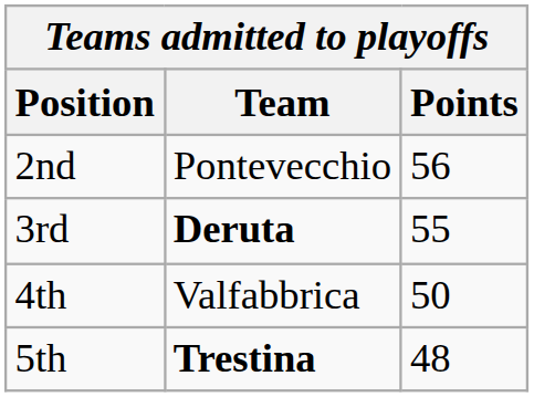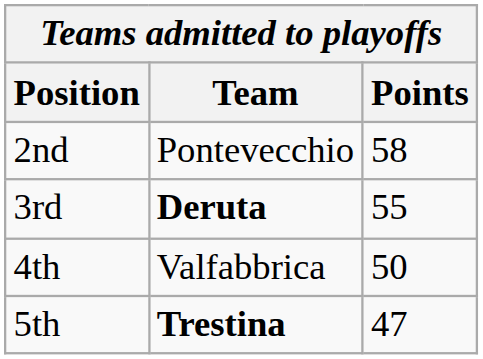 <table class="wikitable">
 <tr>
 <th colspan="3"><em>Teams admitted to playoffs</em></th>
 </tr>
 <tr>
 <th>Position</th>
 <th>Team</th>
 <th>Points</th>
 </tr>
 <tr>
 <td>2nd</td>
 <td>Pontevecchio</td>
-<td>56</td>
+<td>58</td>
 </tr>
 <tr>
 <td>3rd</td>
 <td><strong>Deruta</strong></td>
 <td>55</td>
 </tr>
 <tr>
 <td>4th</td>
 <td>Valfabbrica</td>
 <td>50</td>
 </tr>
 <tr>
 <td>5th</td>
 <td><strong>Trestina</strong></td>
-<td>48</td>
+<td>47</td>
 </tr>
 </table>
